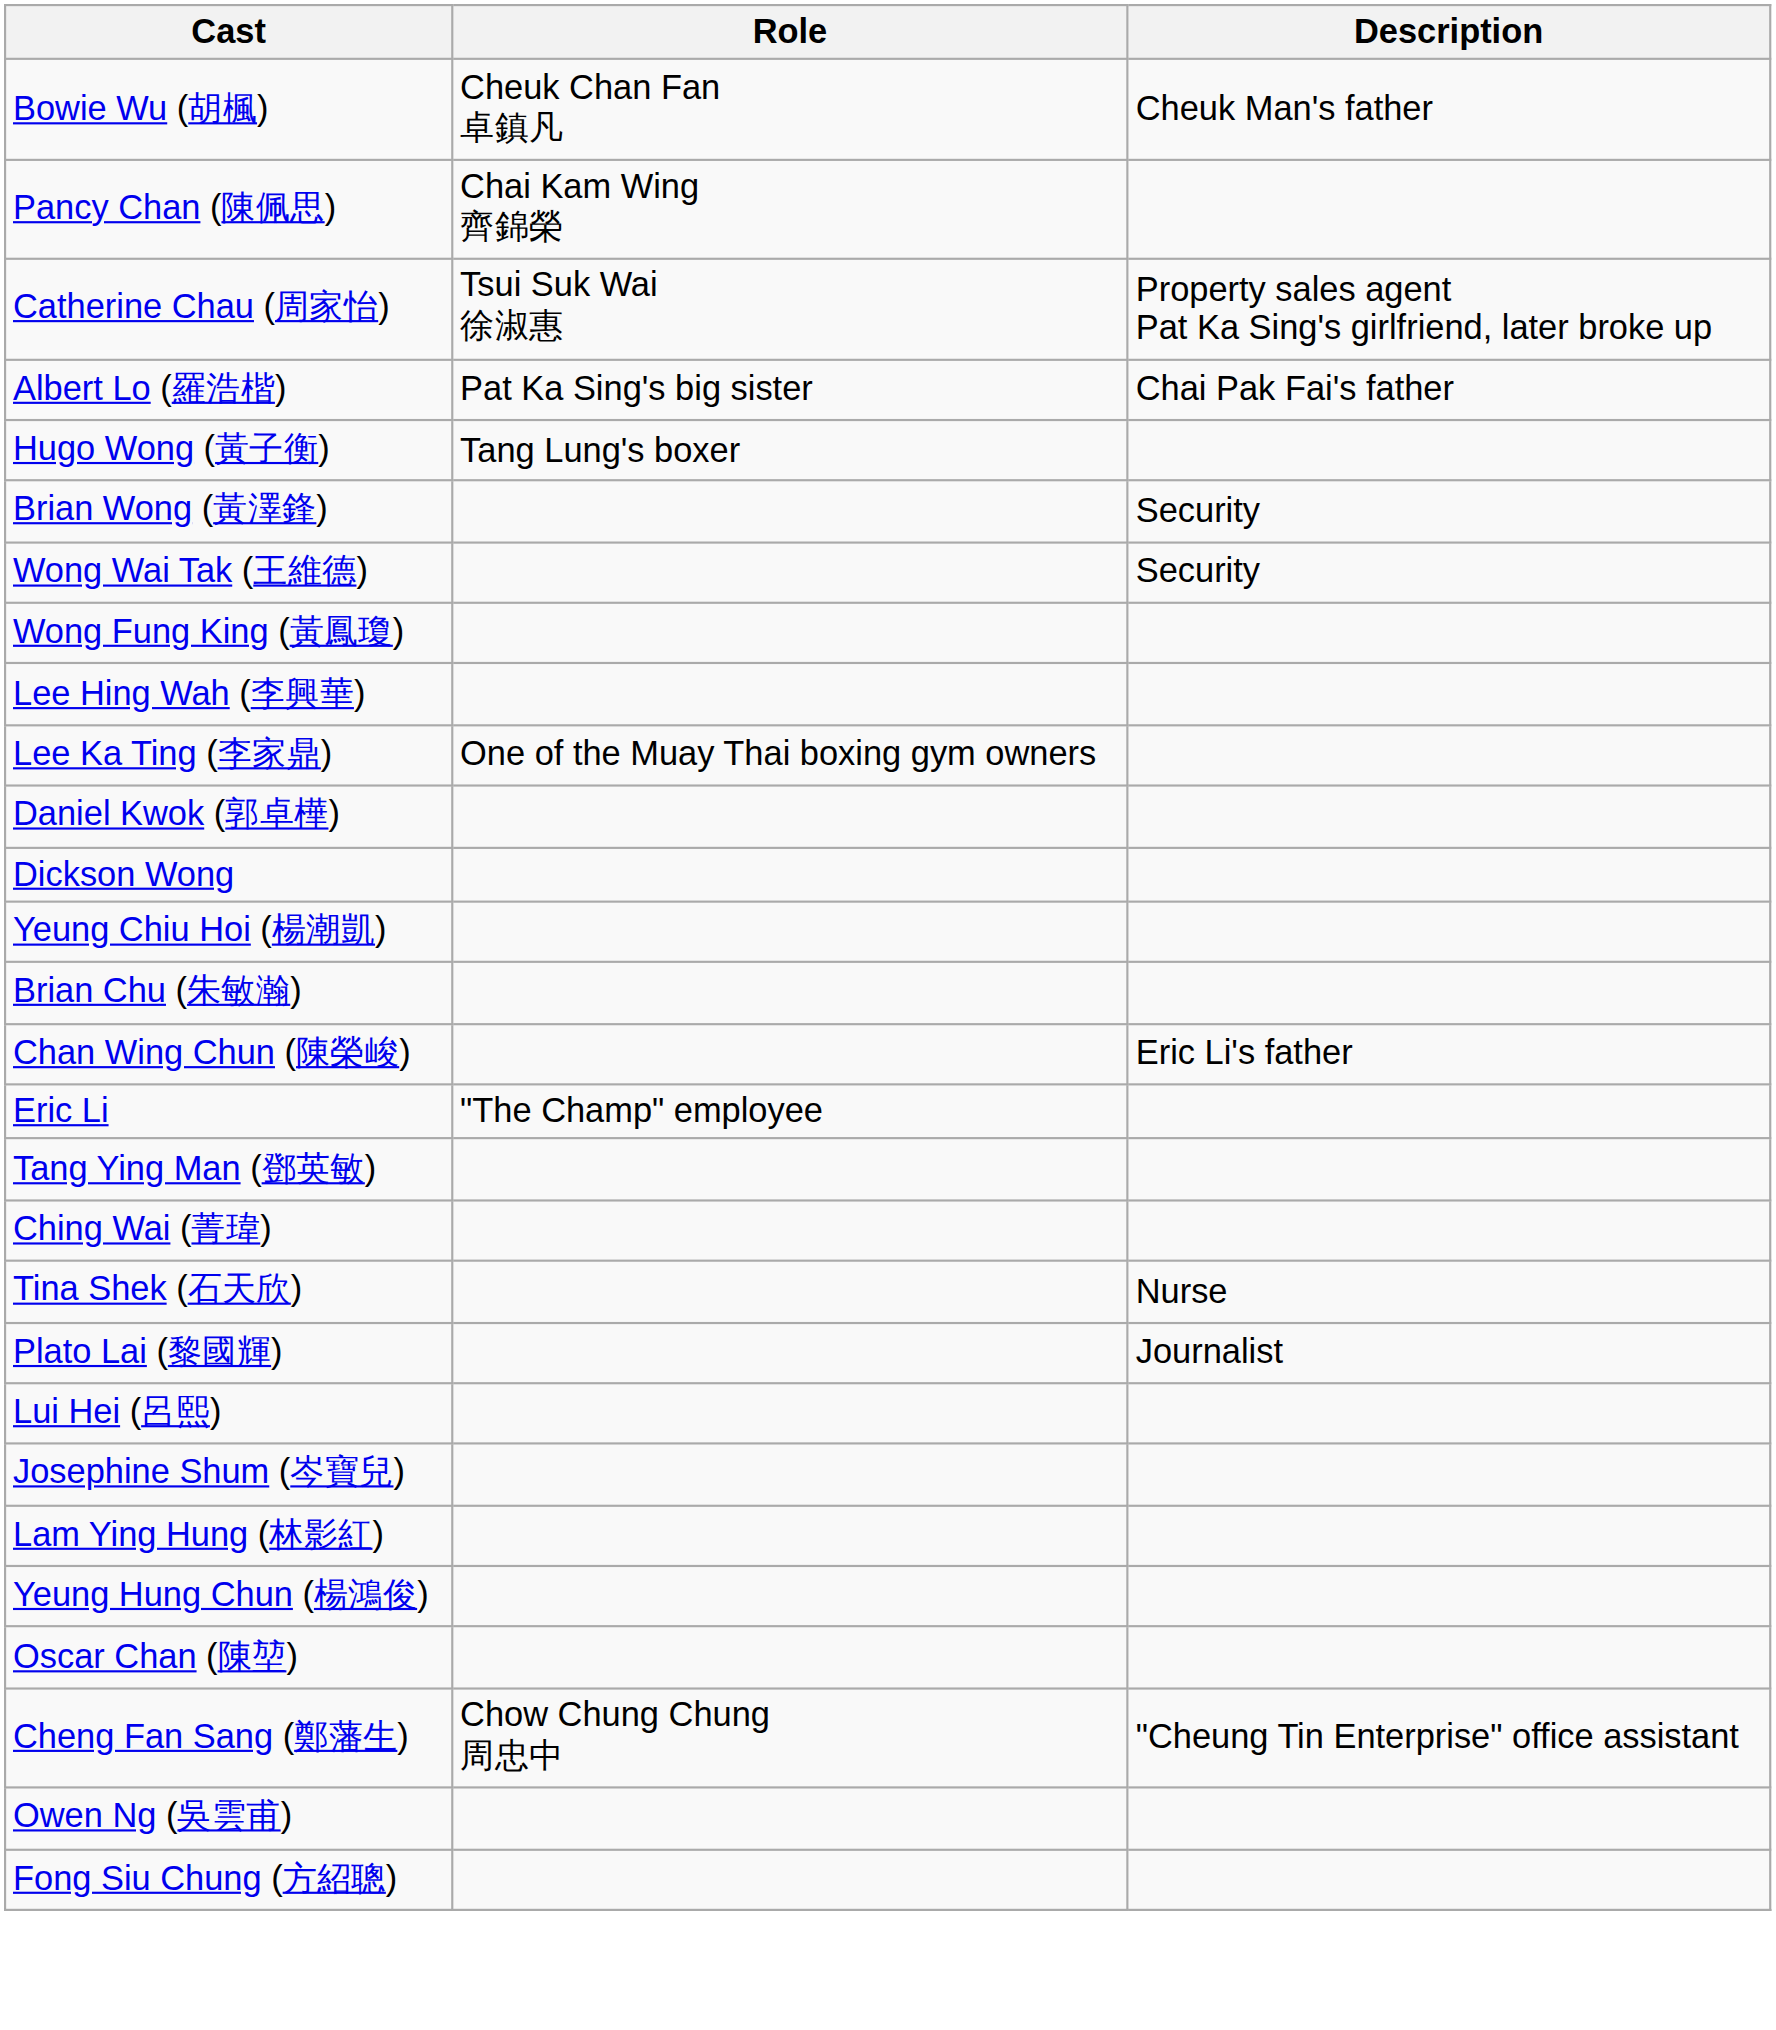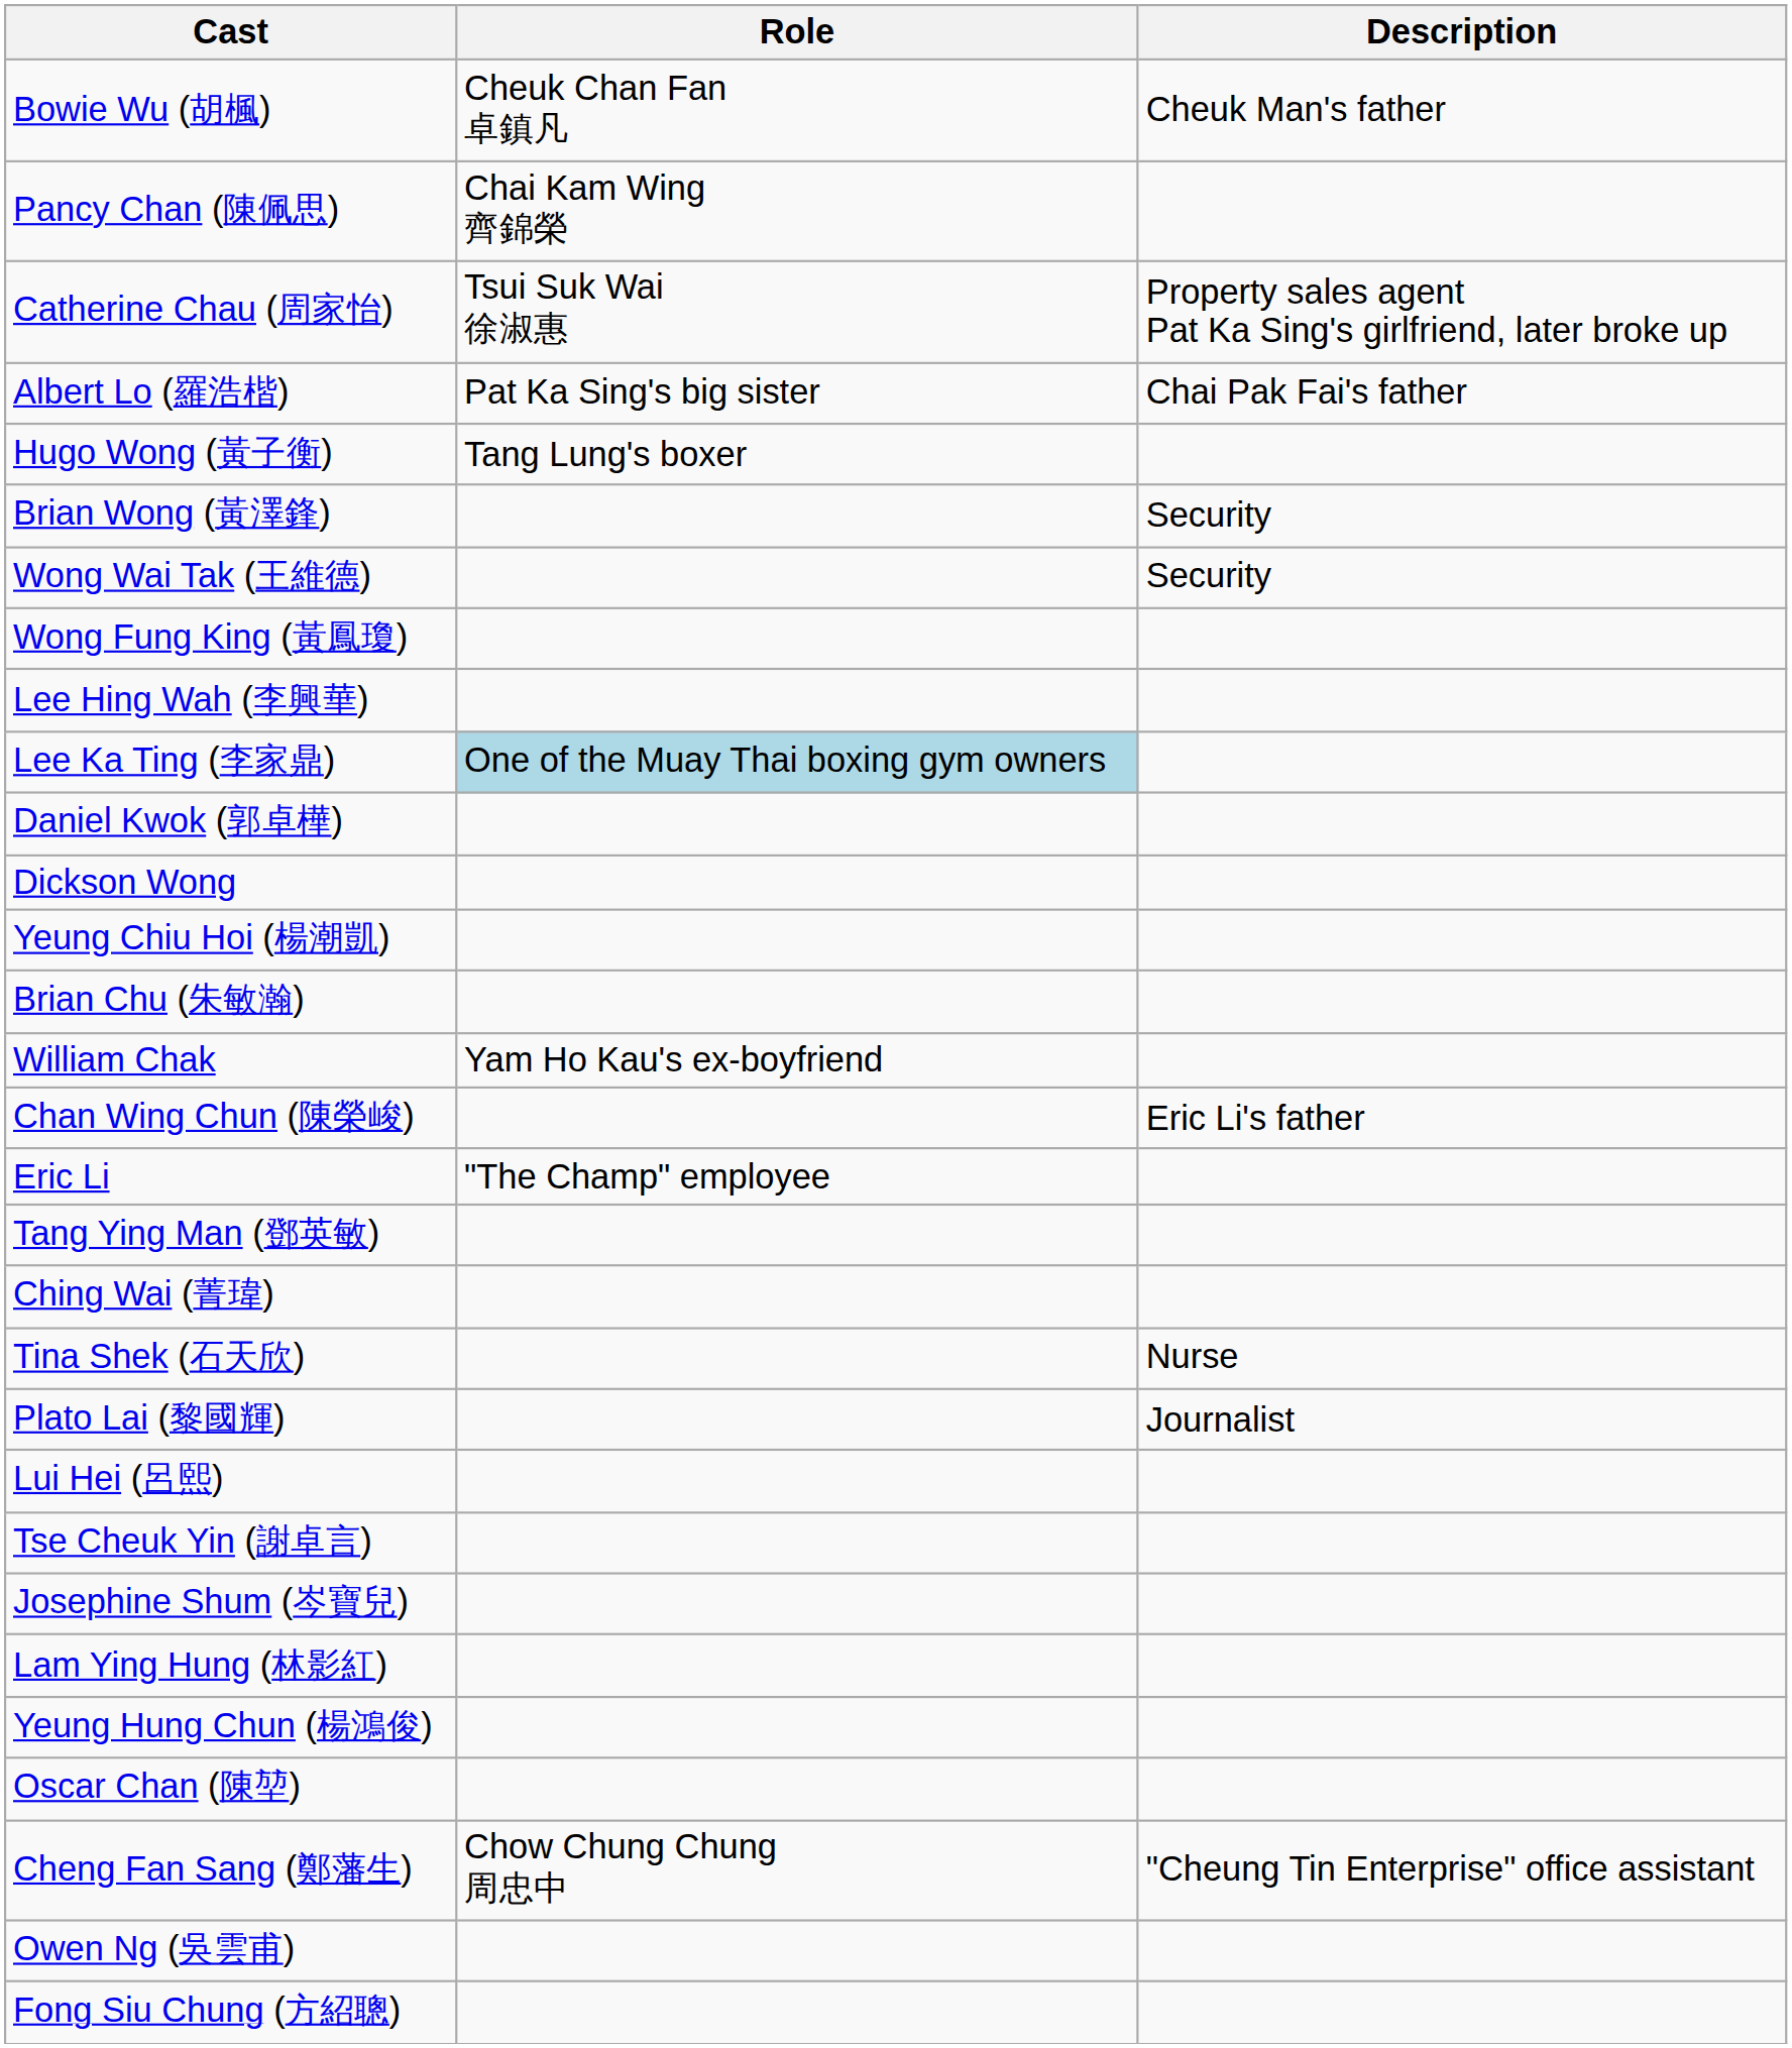 <table class="wikitable" width="65%">
 <tr>
 <th>Cast</th>
 <th>Role</th>
 <th>Description</th>
 </tr>
 <tr>
 <td><a href='#'>Bowie Wu</a> (<a href='#'>胡楓</a>)</td>
 <td>Cheuk Chan Fan<br>卓鎮凡</td>
 <td>Cheuk Man's father</td>
 </tr>
 <tr>
 <td><a href='#'>Pancy Chan</a> (<a href='#'>陳佩思</a>)</td>
 <td>Chai Kam Wing<br>齊錦榮</td>
 <td></td>
 </tr>
 <tr>
 <td><a href='#'>Catherine Chau</a> (<a href='#'>周家怡</a>)</td>
 <td>Tsui Suk Wai<br>徐淑惠</td>
 <td>Property sales agent<br>Pat Ka Sing's girlfriend, later broke up</td>
 </tr>
 <tr>
 <td><a href='#'>Albert Lo</a> (<a href='#'>羅浩楷</a>)</td>
 <td>Pat Ka Sing's big sister</td>
 <td>Chai Pak Fai's father</td>
 </tr>
 <tr>
 <td><a href='#'>Hugo Wong</a> (<a href='#'>黃子衡</a>)</td>
 <td>Tang Lung's boxer</td>
 <td></td>
 </tr>
 <tr>
 <td><a href='#'>Brian Wong</a> (<a href='#'>黃澤鋒</a>)</td>
 <td></td>
 <td>Security</td>
 </tr>
 <tr>
 <td><a href='#'>Wong Wai Tak</a> (<a href='#'>王維德</a>)</td>
 <td></td>
 <td>Security</td>
 </tr>
 <tr>
 <td><a href='#'>Wong Fung King</a> (<a href='#'>黃鳳瓊</a>)</td>
 <td></td>
 <td></td>
 </tr>
 <tr>
 <td><a href='#'>Lee Hing Wah</a> (<a href='#'>李興華</a>)</td>
 <td></td>
 <td></td>
 </tr>
 <tr>
 <td><a href='#'>Lee Ka Ting</a> (<a href='#'>李家鼎</a>)</td>
-<td>One of the Muay Thai boxing gym owners</td>
+<td style="background: lightblue;">One of the Muay Thai boxing gym owners</td>
 <td></td>
 </tr>
 <tr>
 <td><a href='#'>Daniel Kwok</a> (<a href='#'>郭卓樺</a>)</td>
 <td></td>
 <td></td>
 </tr>
 <tr>
 <td><a href='#'>Dickson Wong</a></td>
 <td></td>
 <td></td>
 </tr>
 <tr>
 <td><a href='#'>Yeung Chiu Hoi</a> (<a href='#'>楊潮凱</a>)</td>
 <td></td>
 <td></td>
 </tr>
 <tr>
 <td><a href='#'>Brian Chu</a> (<a href='#'>朱敏瀚</a>)</td>
 <td></td>
+<td></td>
+</tr>
+<tr>
+<td><a href='#'>William Chak</a></td>
+<td>Yam Ho Kau's ex-boyfriend</td>
 <td></td>
 </tr>
 <tr>
 <td><a href='#'>Chan Wing Chun</a> (<a href='#'>陳榮峻</a>)</td>
 <td></td>
 <td>Eric Li's father</td>
 </tr>
 <tr>
 <td><a href='#'>Eric Li</a></td>
 <td>"The Champ" employee</td>
 <td></td>
 </tr>
 <tr>
 <td><a href='#'>Tang Ying Man</a> (<a href='#'>鄧英敏</a>)</td>
 <td></td>
 <td></td>
 </tr>
 <tr>
 <td><a href='#'>Ching Wai</a> (<a href='#'>菁瑋</a>)</td>
 <td></td>
 <td></td>
 </tr>
 <tr>
 <td><a href='#'>Tina Shek</a> (<a href='#'>石天欣</a>)</td>
 <td></td>
 <td>Nurse</td>
 </tr>
 <tr>
 <td><a href='#'>Plato Lai</a> (<a href='#'>黎國輝</a>)</td>
 <td></td>
 <td>Journalist</td>
 </tr>
 <tr>
 <td><a href='#'>Lui Hei</a> (<a href='#'>呂熙</a>)</td>
+<td></td>
+<td></td>
+</tr>
+<tr>
+<td><a href='#'>Tse Cheuk Yin</a> (<a href='#'>謝卓言</a>)</td>
 <td></td>
 <td></td>
 </tr>
 <tr>
 <td><a href='#'>Josephine Shum</a> (<a href='#'>岑寶兒</a>)</td>
 <td></td>
 <td></td>
 </tr>
 <tr>
 <td><a href='#'>Lam Ying Hung</a> (<a href='#'>林影紅</a>)</td>
 <td></td>
 <td></td>
 </tr>
 <tr>
 <td><a href='#'>Yeung Hung Chun</a> (<a href='#'>楊鴻俊</a>)</td>
 <td></td>
 <td></td>
 </tr>
 <tr>
 <td><a href='#'>Oscar Chan</a> (<a href='#'>陳堃</a>)</td>
 <td></td>
 <td></td>
 </tr>
 <tr>
 <td><a href='#'>Cheng Fan Sang</a> (<a href='#'>鄭藩生</a>)</td>
 <td>Chow Chung Chung<br>周忠中</td>
 <td>"Cheung Tin Enterprise" office assistant</td>
 </tr>
 <tr>
 <td><a href='#'>Owen Ng</a> (<a href='#'>吳雲甫</a>)</td>
 <td></td>
 <td></td>
 </tr>
 <tr>
 <td><a href='#'>Fong Siu Chung</a> (<a href='#'>方紹聰</a>)</td>
 <td></td>
 <td></td>
 </tr>
 <tr>
 </tr>
 </table>
